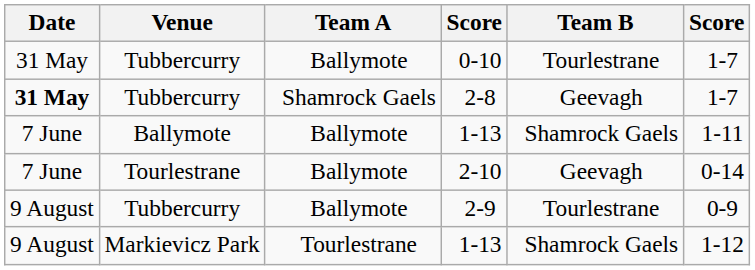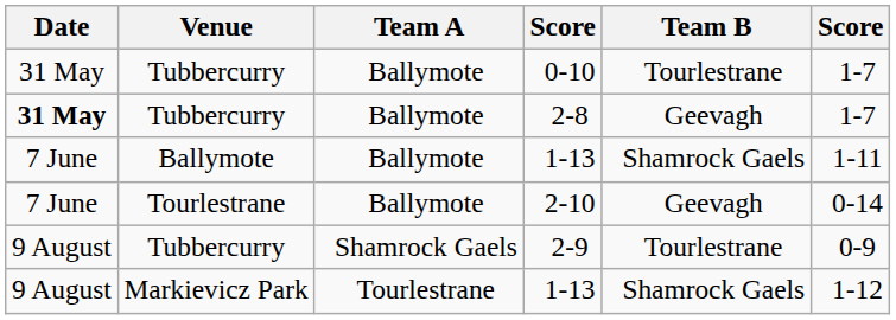 <table class="wikitable">
 <tr>
 <th>Date</th>
 <th>Venue</th>
 <th>Team A</th>
 <th>Score</th>
 <th>Team B</th>
 <th>Score</th>
 </tr>
 <tr align="center">
 <td>31 May</td>
 <td>Tubbercurry</td>
 <td>  Ballymote</td>
 <td>  0-10</td>
 <td>  Tourlestrane</td>
 <td>  1-7</td>
 </tr>
 <tr align="center">
 <td><strong>31 May</strong></td>
 <td>Tubbercurry</td>
-<td>  Shamrock Gaels</td>
+<td>  Ballymote</td>
 <td>  2-8</td>
 <td>  Geevagh</td>
 <td>  1-7</td>
 </tr>
 <tr align="center">
 <td>7 June</td>
 <td>Ballymote</td>
 <td>  Ballymote</td>
 <td>  1-13</td>
 <td>  Shamrock Gaels</td>
 <td>  1-11</td>
 </tr>
 <tr align="center">
 <td>7 June</td>
 <td>Tourlestrane</td>
 <td>  Ballymote</td>
 <td>  2-10</td>
 <td>  Geevagh</td>
 <td>  0-14</td>
 </tr>
 <tr align="center">
 <td>9 August</td>
 <td>Tubbercurry</td>
-<td>  Ballymote</td>
+<td>  Shamrock Gaels</td>
 <td>  2-9</td>
 <td>  Tourlestrane</td>
 <td>  0-9</td>
 </tr>
 <tr align="center">
 <td>9 August</td>
 <td>Markievicz Park</td>
 <td>  Tourlestrane</td>
 <td>  1-13</td>
 <td>  Shamrock Gaels</td>
 <td>  1-12</td>
 </tr>
 </table>
